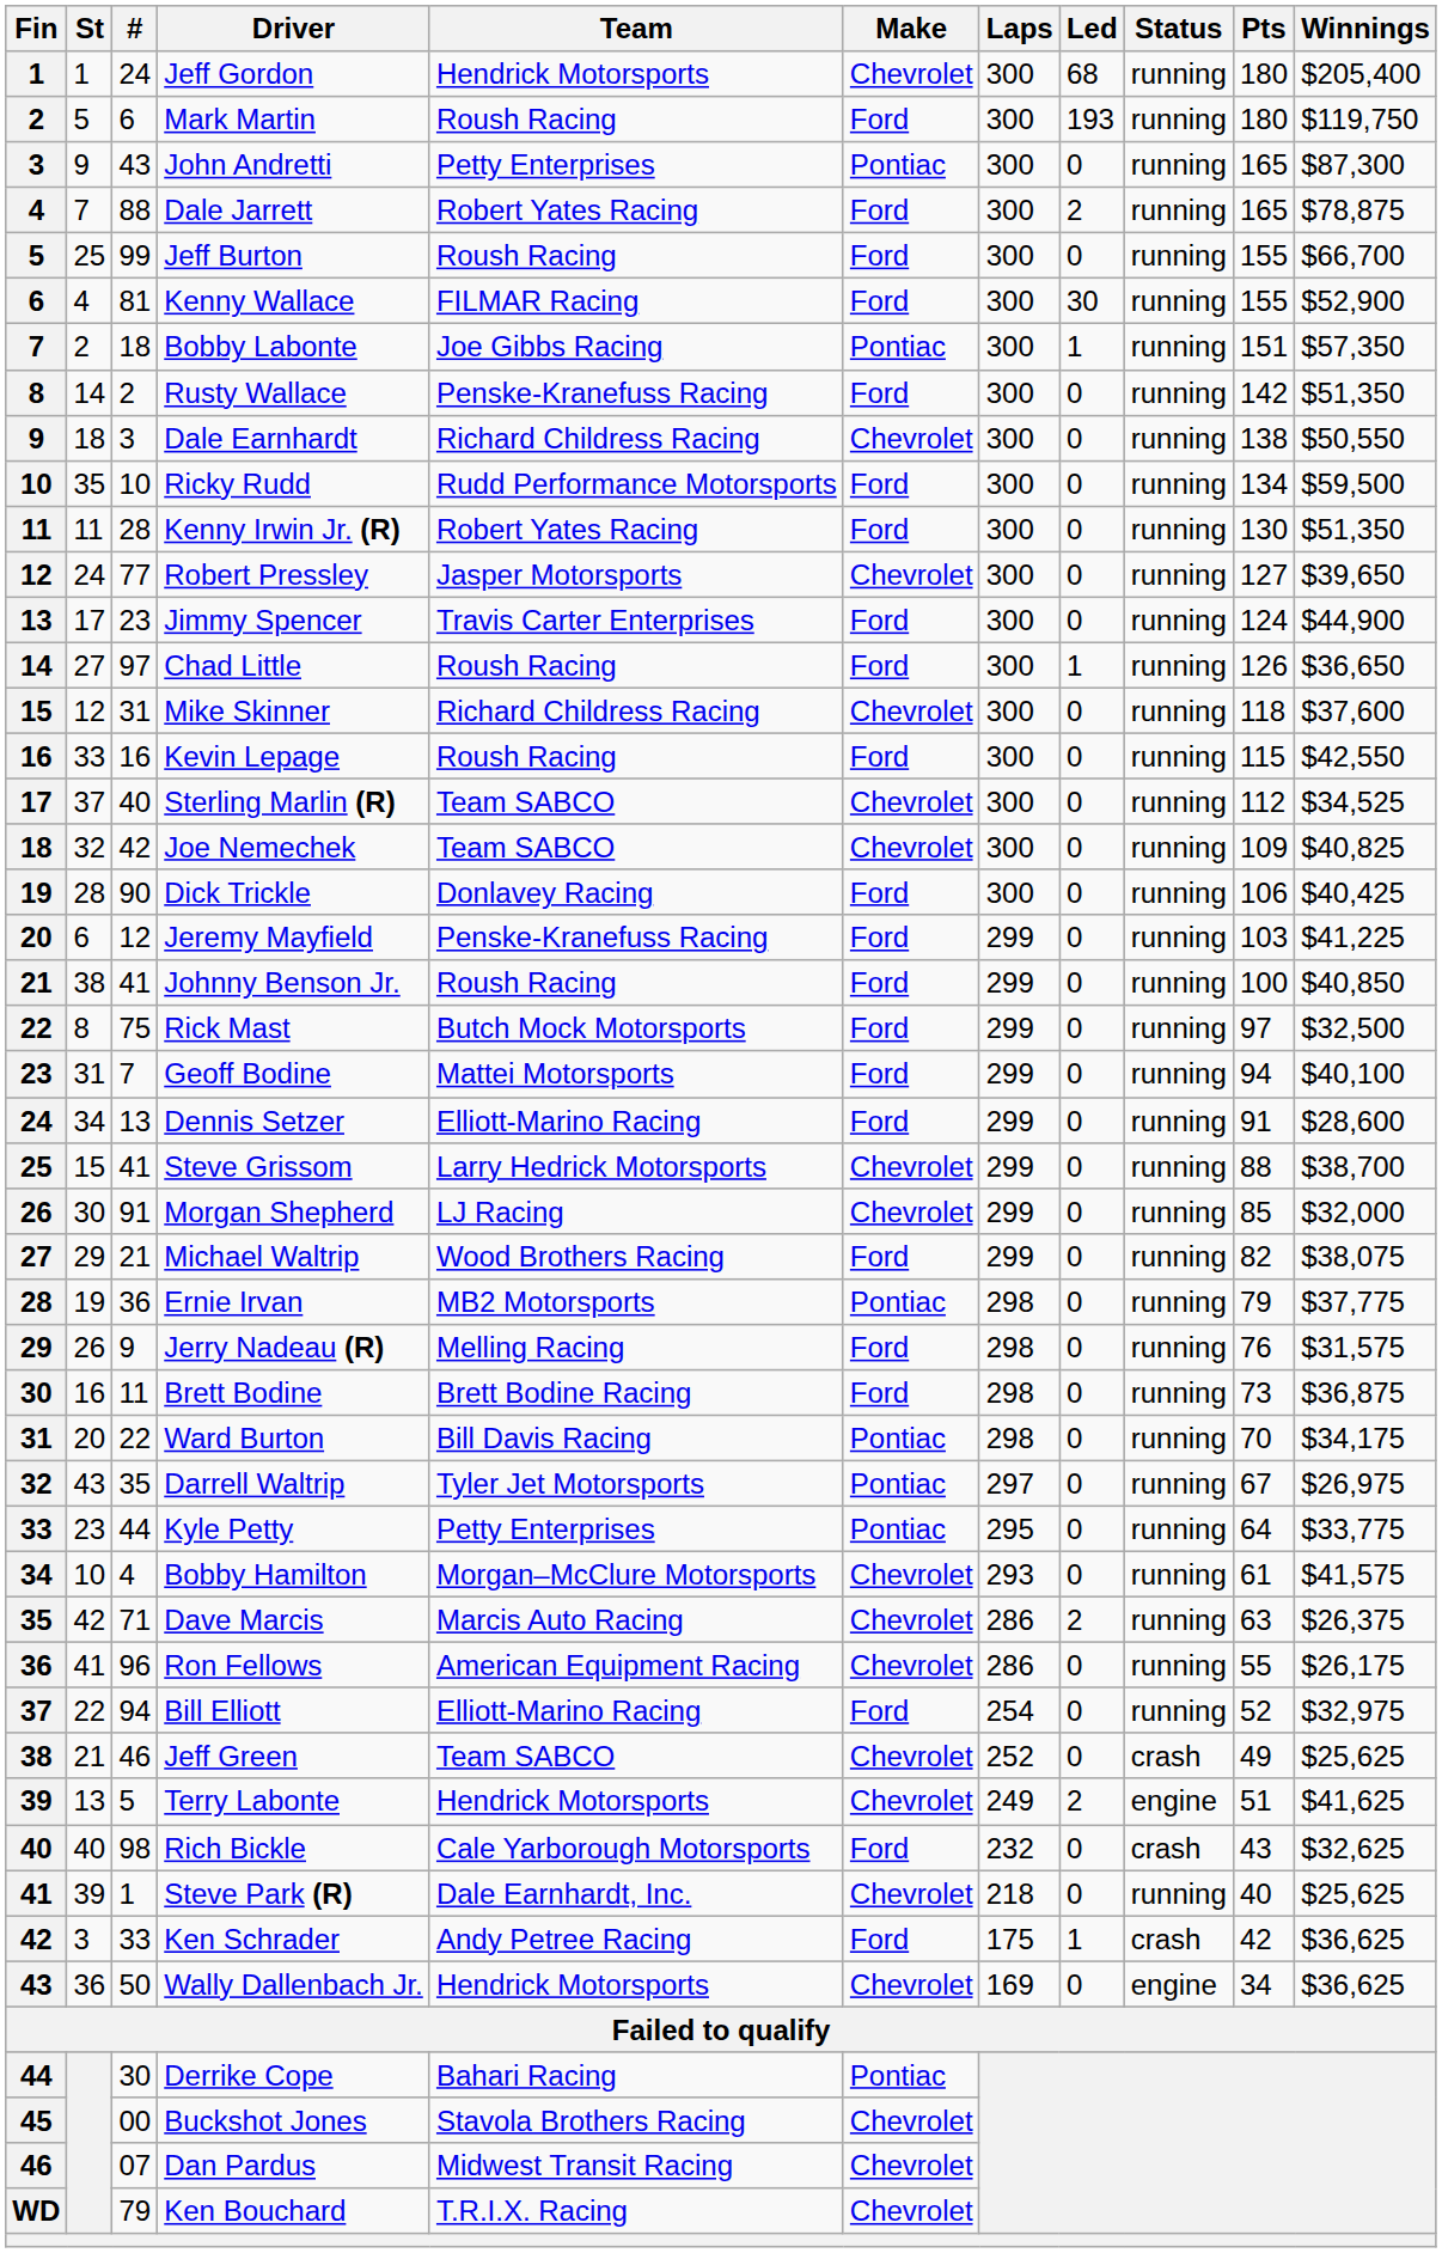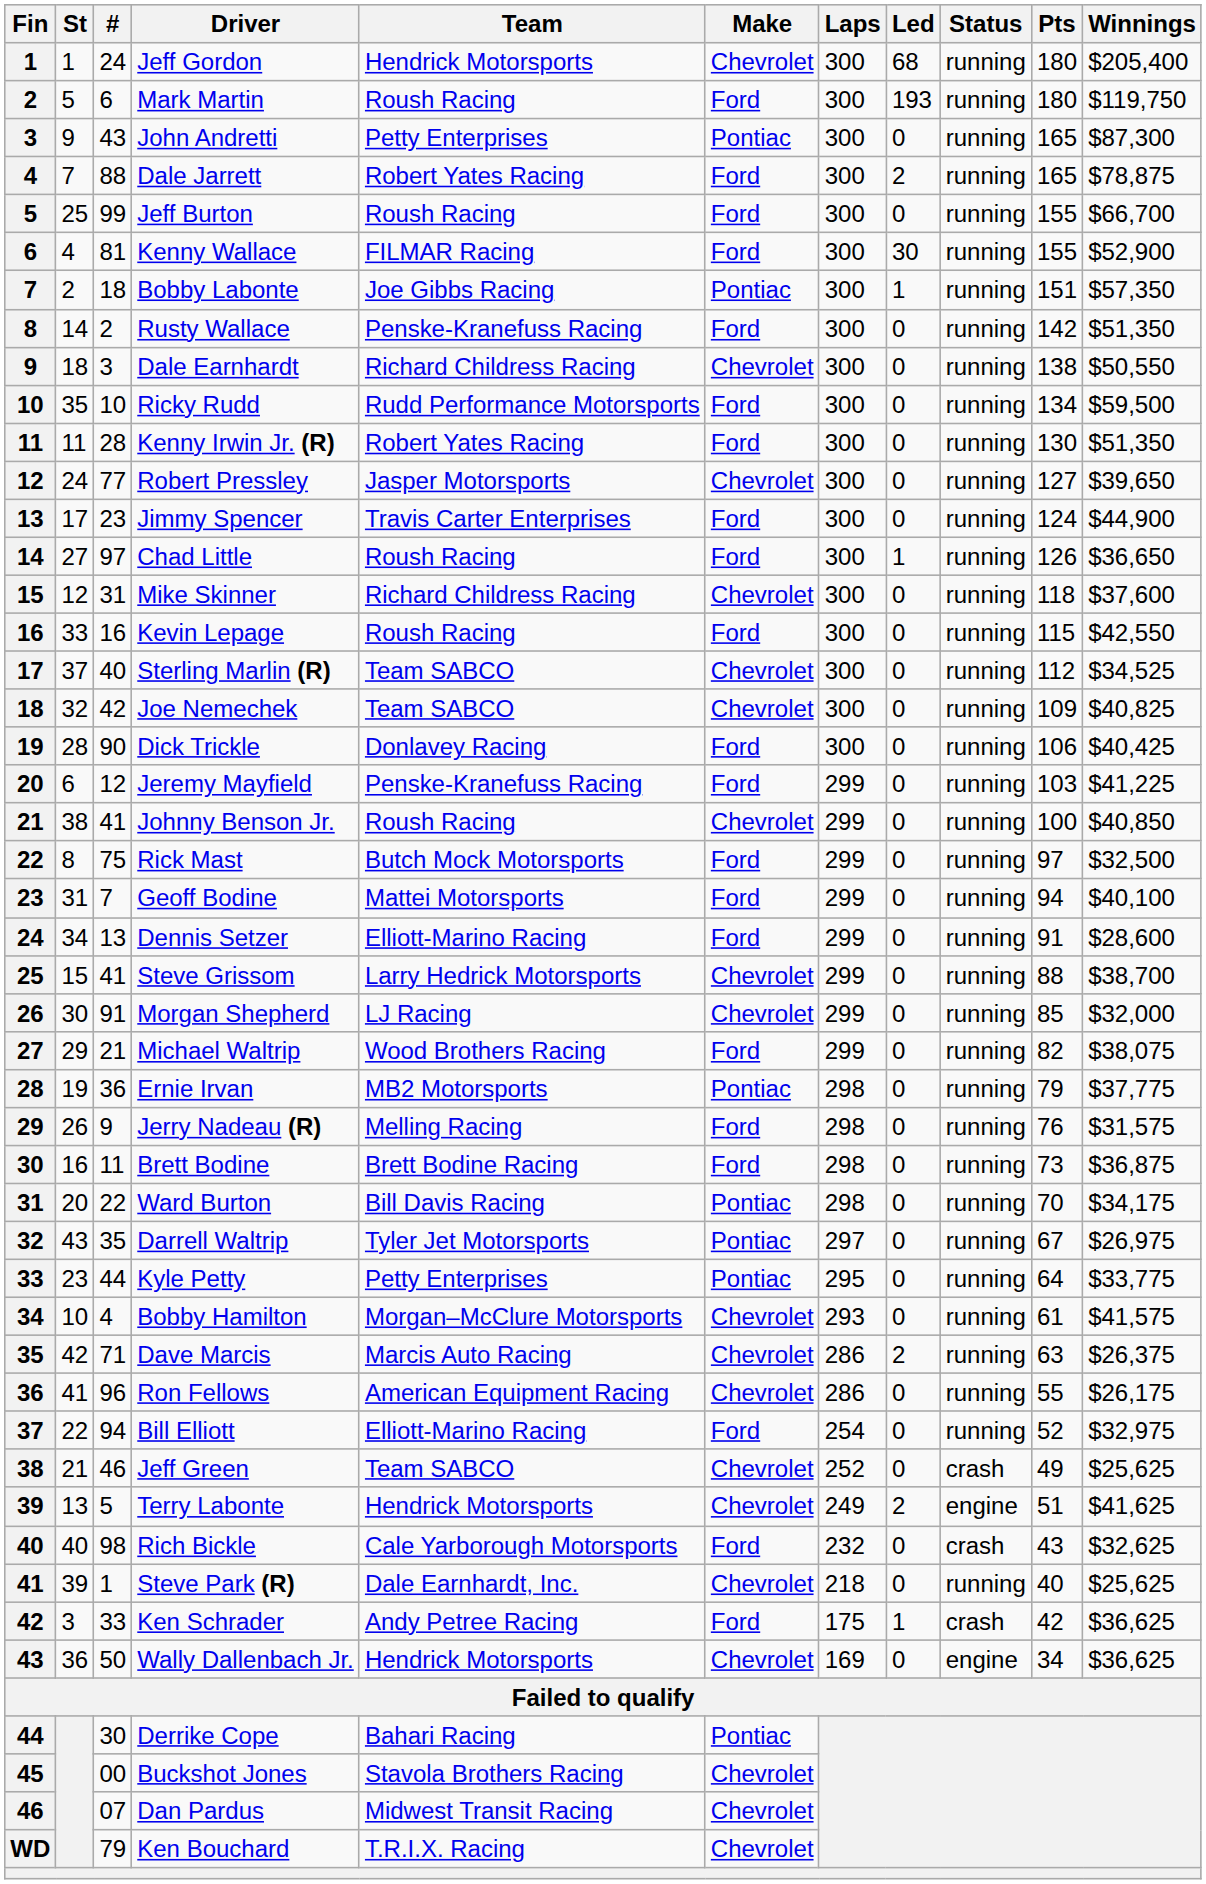 <table class="wikitable" style="font-size:95%">
 <tr>
 <th>Fin</th>
 <th>St</th>
 <th>#</th>
 <th>Driver</th>
 <th>Team</th>
 <th>Make</th>
 <th>Laps</th>
 <th>Led</th>
 <th>Status</th>
 <th>Pts</th>
 <th>Winnings</th>
 </tr>
 <tr>
 <th>1</th>
 <td>1</td>
 <td>24</td>
 <td><a href='#'>Jeff Gordon</a></td>
 <td><a href='#'>Hendrick Motorsports</a></td>
 <td><a href='#'>Chevrolet</a></td>
 <td>300</td>
 <td>68</td>
 <td>running</td>
 <td>180</td>
 <td>$205,400</td>
 </tr>
 <tr>
 <th>2</th>
 <td>5</td>
 <td>6</td>
 <td><a href='#'>Mark Martin</a></td>
 <td><a href='#'>Roush Racing</a></td>
 <td><a href='#'>Ford</a></td>
 <td>300</td>
 <td>193</td>
 <td>running</td>
 <td>180</td>
 <td>$119,750</td>
 </tr>
 <tr>
 <th>3</th>
 <td>9</td>
 <td>43</td>
 <td><a href='#'>John Andretti</a></td>
 <td><a href='#'>Petty Enterprises</a></td>
 <td><a href='#'>Pontiac</a></td>
 <td>300</td>
 <td>0</td>
 <td>running</td>
 <td>165</td>
 <td>$87,300</td>
 </tr>
 <tr>
 <th>4</th>
 <td>7</td>
 <td>88</td>
 <td><a href='#'>Dale Jarrett</a></td>
 <td><a href='#'>Robert Yates Racing</a></td>
 <td><a href='#'>Ford</a></td>
 <td>300</td>
 <td>2</td>
 <td>running</td>
 <td>165</td>
 <td>$78,875</td>
 </tr>
 <tr>
 <th>5</th>
 <td>25</td>
 <td>99</td>
 <td><a href='#'>Jeff Burton</a></td>
 <td><a href='#'>Roush Racing</a></td>
 <td><a href='#'>Ford</a></td>
 <td>300</td>
 <td>0</td>
 <td>running</td>
 <td>155</td>
 <td>$66,700</td>
 </tr>
 <tr>
 <th>6</th>
 <td>4</td>
 <td>81</td>
 <td><a href='#'>Kenny Wallace</a></td>
 <td><a href='#'>FILMAR Racing</a></td>
 <td><a href='#'>Ford</a></td>
 <td>300</td>
 <td>30</td>
 <td>running</td>
 <td>155</td>
 <td>$52,900</td>
 </tr>
 <tr>
 <th>7</th>
 <td>2</td>
 <td>18</td>
 <td><a href='#'>Bobby Labonte</a></td>
 <td><a href='#'>Joe Gibbs Racing</a></td>
 <td><a href='#'>Pontiac</a></td>
 <td>300</td>
 <td>1</td>
 <td>running</td>
 <td>151</td>
 <td>$57,350</td>
 </tr>
 <tr>
 <th>8</th>
 <td>14</td>
 <td>2</td>
 <td><a href='#'>Rusty Wallace</a></td>
 <td><a href='#'>Penske-Kranefuss Racing</a></td>
 <td><a href='#'>Ford</a></td>
 <td>300</td>
 <td>0</td>
 <td>running</td>
 <td>142</td>
 <td>$51,350</td>
 </tr>
 <tr>
 <th>9</th>
 <td>18</td>
 <td>3</td>
 <td><a href='#'>Dale Earnhardt</a></td>
 <td><a href='#'>Richard Childress Racing</a></td>
 <td><a href='#'>Chevrolet</a></td>
 <td>300</td>
 <td>0</td>
 <td>running</td>
 <td>138</td>
 <td>$50,550</td>
 </tr>
 <tr>
 <th>10</th>
 <td>35</td>
 <td>10</td>
 <td><a href='#'>Ricky Rudd</a></td>
 <td><a href='#'>Rudd Performance Motorsports</a></td>
 <td><a href='#'>Ford</a></td>
 <td>300</td>
 <td>0</td>
 <td>running</td>
 <td>134</td>
 <td>$59,500</td>
 </tr>
 <tr>
 <th>11</th>
 <td>11</td>
 <td>28</td>
 <td><a href='#'>Kenny Irwin Jr.</a> <strong>(R)</strong></td>
 <td><a href='#'>Robert Yates Racing</a></td>
 <td><a href='#'>Ford</a></td>
 <td>300</td>
 <td>0</td>
 <td>running</td>
 <td>130</td>
 <td>$51,350</td>
 </tr>
 <tr>
 <th>12</th>
 <td>24</td>
 <td>77</td>
 <td><a href='#'>Robert Pressley</a></td>
 <td><a href='#'>Jasper Motorsports</a></td>
 <td><a href='#'>Chevrolet</a></td>
 <td>300</td>
 <td>0</td>
 <td>running</td>
 <td>127</td>
 <td>$39,650</td>
 </tr>
 <tr>
 <th>13</th>
 <td>17</td>
 <td>23</td>
 <td><a href='#'>Jimmy Spencer</a></td>
 <td><a href='#'>Travis Carter Enterprises</a></td>
 <td><a href='#'>Ford</a></td>
 <td>300</td>
 <td>0</td>
 <td>running</td>
 <td>124</td>
 <td>$44,900</td>
 </tr>
 <tr>
 <th>14</th>
 <td>27</td>
 <td>97</td>
 <td><a href='#'>Chad Little</a></td>
 <td><a href='#'>Roush Racing</a></td>
 <td><a href='#'>Ford</a></td>
 <td>300</td>
 <td>1</td>
 <td>running</td>
 <td>126</td>
 <td>$36,650</td>
 </tr>
 <tr>
 <th>15</th>
 <td>12</td>
 <td>31</td>
 <td><a href='#'>Mike Skinner</a></td>
 <td><a href='#'>Richard Childress Racing</a></td>
 <td><a href='#'>Chevrolet</a></td>
 <td>300</td>
 <td>0</td>
 <td>running</td>
 <td>118</td>
 <td>$37,600</td>
 </tr>
 <tr>
 <th>16</th>
 <td>33</td>
 <td>16</td>
 <td><a href='#'>Kevin Lepage</a></td>
 <td><a href='#'>Roush Racing</a></td>
 <td><a href='#'>Ford</a></td>
 <td>300</td>
 <td>0</td>
 <td>running</td>
 <td>115</td>
 <td>$42,550</td>
 </tr>
 <tr>
 <th>17</th>
 <td>37</td>
 <td>40</td>
 <td><a href='#'>Sterling Marlin</a> <strong>(R)</strong></td>
 <td><a href='#'>Team SABCO</a></td>
 <td><a href='#'>Chevrolet</a></td>
 <td>300</td>
 <td>0</td>
 <td>running</td>
 <td>112</td>
 <td>$34,525</td>
 </tr>
 <tr>
 <th>18</th>
 <td>32</td>
 <td>42</td>
 <td><a href='#'>Joe Nemechek</a></td>
 <td><a href='#'>Team SABCO</a></td>
 <td><a href='#'>Chevrolet</a></td>
 <td>300</td>
 <td>0</td>
 <td>running</td>
 <td>109</td>
 <td>$40,825</td>
 </tr>
 <tr>
 <th>19</th>
 <td>28</td>
 <td>90</td>
 <td><a href='#'>Dick Trickle</a></td>
 <td><a href='#'>Donlavey Racing</a></td>
 <td><a href='#'>Ford</a></td>
 <td>300</td>
 <td>0</td>
 <td>running</td>
 <td>106</td>
 <td>$40,425</td>
 </tr>
 <tr>
 <th>20</th>
 <td>6</td>
 <td>12</td>
 <td><a href='#'>Jeremy Mayfield</a></td>
 <td><a href='#'>Penske-Kranefuss Racing</a></td>
 <td><a href='#'>Ford</a></td>
 <td>299</td>
 <td>0</td>
 <td>running</td>
 <td>103</td>
 <td>$41,225</td>
 </tr>
 <tr>
 <th>21</th>
 <td>38</td>
 <td>41</td>
 <td><a href='#'>Johnny Benson Jr.</a></td>
 <td><a href='#'>Roush Racing</a></td>
-<td><a href='#'>Ford</a></td>
+<td><a href='#'>Chevrolet</a></td>
 <td>299</td>
 <td>0</td>
 <td>running</td>
 <td>100</td>
 <td>$40,850</td>
 </tr>
 <tr>
 <th>22</th>
 <td>8</td>
 <td>75</td>
 <td><a href='#'>Rick Mast</a></td>
 <td><a href='#'>Butch Mock Motorsports</a></td>
 <td><a href='#'>Ford</a></td>
 <td>299</td>
 <td>0</td>
 <td>running</td>
 <td>97</td>
 <td>$32,500</td>
 </tr>
 <tr>
 <th>23</th>
 <td>31</td>
 <td>7</td>
 <td><a href='#'>Geoff Bodine</a></td>
 <td><a href='#'>Mattei Motorsports</a></td>
 <td><a href='#'>Ford</a></td>
 <td>299</td>
 <td>0</td>
 <td>running</td>
 <td>94</td>
 <td>$40,100</td>
 </tr>
 <tr>
 <th>24</th>
 <td>34</td>
 <td>13</td>
 <td><a href='#'>Dennis Setzer</a></td>
 <td><a href='#'>Elliott-Marino Racing</a></td>
 <td><a href='#'>Ford</a></td>
 <td>299</td>
 <td>0</td>
 <td>running</td>
 <td>91</td>
 <td>$28,600</td>
 </tr>
 <tr>
 <th>25</th>
 <td>15</td>
 <td>41</td>
 <td><a href='#'>Steve Grissom</a></td>
 <td><a href='#'>Larry Hedrick Motorsports</a></td>
 <td><a href='#'>Chevrolet</a></td>
 <td>299</td>
 <td>0</td>
 <td>running</td>
 <td>88</td>
 <td>$38,700</td>
 </tr>
 <tr>
 <th>26</th>
 <td>30</td>
 <td>91</td>
 <td><a href='#'>Morgan Shepherd</a></td>
 <td><a href='#'>LJ Racing</a></td>
 <td><a href='#'>Chevrolet</a></td>
 <td>299</td>
 <td>0</td>
 <td>running</td>
 <td>85</td>
 <td>$32,000</td>
 </tr>
 <tr>
 <th>27</th>
 <td>29</td>
 <td>21</td>
 <td><a href='#'>Michael Waltrip</a></td>
 <td><a href='#'>Wood Brothers Racing</a></td>
 <td><a href='#'>Ford</a></td>
 <td>299</td>
 <td>0</td>
 <td>running</td>
 <td>82</td>
 <td>$38,075</td>
 </tr>
 <tr>
 <th>28</th>
 <td>19</td>
 <td>36</td>
 <td><a href='#'>Ernie Irvan</a></td>
 <td><a href='#'>MB2 Motorsports</a></td>
 <td><a href='#'>Pontiac</a></td>
 <td>298</td>
 <td>0</td>
 <td>running</td>
 <td>79</td>
 <td>$37,775</td>
 </tr>
 <tr>
 <th>29</th>
 <td>26</td>
 <td>9</td>
 <td><a href='#'>Jerry Nadeau</a> <strong>(R)</strong></td>
 <td><a href='#'>Melling Racing</a></td>
 <td><a href='#'>Ford</a></td>
 <td>298</td>
 <td>0</td>
 <td>running</td>
 <td>76</td>
 <td>$31,575</td>
 </tr>
 <tr>
 <th>30</th>
 <td>16</td>
 <td>11</td>
 <td><a href='#'>Brett Bodine</a></td>
 <td><a href='#'>Brett Bodine Racing</a></td>
 <td><a href='#'>Ford</a></td>
 <td>298</td>
 <td>0</td>
 <td>running</td>
 <td>73</td>
 <td>$36,875</td>
 </tr>
 <tr>
 <th>31</th>
 <td>20</td>
 <td>22</td>
 <td><a href='#'>Ward Burton</a></td>
 <td><a href='#'>Bill Davis Racing</a></td>
 <td><a href='#'>Pontiac</a></td>
 <td>298</td>
 <td>0</td>
 <td>running</td>
 <td>70</td>
 <td>$34,175</td>
 </tr>
 <tr>
 <th>32</th>
 <td>43</td>
 <td>35</td>
 <td><a href='#'>Darrell Waltrip</a></td>
 <td><a href='#'>Tyler Jet Motorsports</a></td>
 <td><a href='#'>Pontiac</a></td>
 <td>297</td>
 <td>0</td>
 <td>running</td>
 <td>67</td>
 <td>$26,975</td>
 </tr>
 <tr>
 <th>33</th>
 <td>23</td>
 <td>44</td>
 <td><a href='#'>Kyle Petty</a></td>
 <td><a href='#'>Petty Enterprises</a></td>
 <td><a href='#'>Pontiac</a></td>
 <td>295</td>
 <td>0</td>
 <td>running</td>
 <td>64</td>
 <td>$33,775</td>
 </tr>
 <tr>
 <th>34</th>
 <td>10</td>
 <td>4</td>
 <td><a href='#'>Bobby Hamilton</a></td>
 <td><a href='#'>Morgan–McClure Motorsports</a></td>
 <td><a href='#'>Chevrolet</a></td>
 <td>293</td>
 <td>0</td>
 <td>running</td>
 <td>61</td>
 <td>$41,575</td>
 </tr>
 <tr>
 <th>35</th>
 <td>42</td>
 <td>71</td>
 <td><a href='#'>Dave Marcis</a></td>
 <td><a href='#'>Marcis Auto Racing</a></td>
 <td><a href='#'>Chevrolet</a></td>
 <td>286</td>
 <td>2</td>
 <td>running</td>
 <td>63</td>
 <td>$26,375</td>
 </tr>
 <tr>
 <th>36</th>
 <td>41</td>
 <td>96</td>
 <td><a href='#'>Ron Fellows</a></td>
 <td><a href='#'>American Equipment Racing</a></td>
 <td><a href='#'>Chevrolet</a></td>
 <td>286</td>
 <td>0</td>
 <td>running</td>
 <td>55</td>
 <td>$26,175</td>
 </tr>
 <tr>
 <th>37</th>
 <td>22</td>
 <td>94</td>
 <td><a href='#'>Bill Elliott</a></td>
 <td><a href='#'>Elliott-Marino Racing</a></td>
 <td><a href='#'>Ford</a></td>
 <td>254</td>
 <td>0</td>
 <td>running</td>
 <td>52</td>
 <td>$32,975</td>
 </tr>
 <tr>
 <th>38</th>
 <td>21</td>
 <td>46</td>
 <td><a href='#'>Jeff Green</a></td>
 <td><a href='#'>Team SABCO</a></td>
 <td><a href='#'>Chevrolet</a></td>
 <td>252</td>
 <td>0</td>
 <td>crash</td>
 <td>49</td>
 <td>$25,625</td>
 </tr>
 <tr>
 <th>39</th>
 <td>13</td>
 <td>5</td>
 <td><a href='#'>Terry Labonte</a></td>
 <td><a href='#'>Hendrick Motorsports</a></td>
 <td><a href='#'>Chevrolet</a></td>
 <td>249</td>
 <td>2</td>
 <td>engine</td>
 <td>51</td>
 <td>$41,625</td>
 </tr>
 <tr>
 <th>40</th>
 <td>40</td>
 <td>98</td>
 <td><a href='#'>Rich Bickle</a></td>
 <td><a href='#'>Cale Yarborough Motorsports</a></td>
 <td><a href='#'>Ford</a></td>
 <td>232</td>
 <td>0</td>
 <td>crash</td>
 <td>43</td>
 <td>$32,625</td>
 </tr>
 <tr>
 <th>41</th>
 <td>39</td>
 <td>1</td>
 <td><a href='#'>Steve Park</a> <strong>(R)</strong></td>
 <td><a href='#'>Dale Earnhardt, Inc.</a></td>
 <td><a href='#'>Chevrolet</a></td>
 <td>218</td>
 <td>0</td>
 <td>running</td>
 <td>40</td>
 <td>$25,625</td>
 </tr>
 <tr>
 <th>42</th>
 <td>3</td>
 <td>33</td>
 <td><a href='#'>Ken Schrader</a></td>
 <td><a href='#'>Andy Petree Racing</a></td>
 <td><a href='#'>Ford</a></td>
 <td>175</td>
 <td>1</td>
 <td>crash</td>
 <td>42</td>
 <td>$36,625</td>
 </tr>
 <tr>
 <th>43</th>
 <td>36</td>
 <td>50</td>
 <td><a href='#'>Wally Dallenbach Jr.</a></td>
 <td><a href='#'>Hendrick Motorsports</a></td>
 <td><a href='#'>Chevrolet</a></td>
 <td>169</td>
 <td>0</td>
 <td>engine</td>
 <td>34</td>
 <td>$36,625</td>
 </tr>
 <tr>
 <th colspan="11">Failed to qualify</th>
 </tr>
 <tr>
 <th>44</th>
 <th rowspan="4"></th>
 <td>30</td>
 <td><a href='#'>Derrike Cope</a></td>
 <td><a href='#'>Bahari Racing</a></td>
 <td><a href='#'>Pontiac</a></td>
 <th colspan="5" rowspan="4"></th>
 </tr>
 <tr>
 <th>45</th>
 <td>00</td>
 <td><a href='#'>Buckshot Jones</a></td>
 <td><a href='#'>Stavola Brothers Racing</a></td>
 <td><a href='#'>Chevrolet</a></td>
 </tr>
 <tr>
 <th>46</th>
 <td>07</td>
 <td><a href='#'>Dan Pardus</a></td>
 <td><a href='#'>Midwest Transit Racing</a></td>
 <td><a href='#'>Chevrolet</a></td>
 </tr>
 <tr>
 <th>WD</th>
 <td>79</td>
 <td><a href='#'>Ken Bouchard</a></td>
 <td><a href='#'>T.R.I.X. Racing</a></td>
 <td><a href='#'>Chevrolet</a></td>
 </tr>
 <tr>
 <th colspan="11"></th>
 </tr>
 </table>
